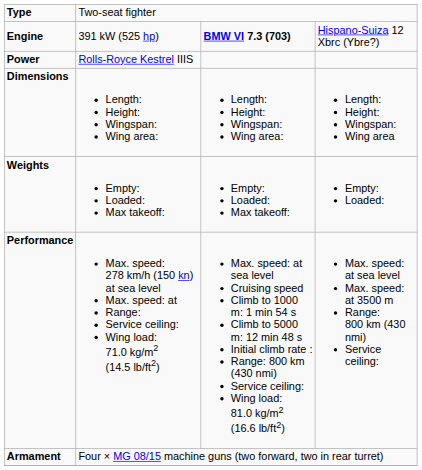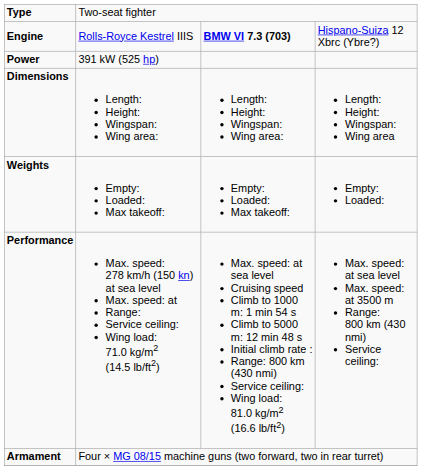 <table class="wikitable">
 <tr>
 <td><strong>Type</strong></td>
 <td colspan="4">Two-seat fighter</td>
 </tr>
 <tr>
 <td><strong>Engine</strong></td>
-<td>391 kW (525 <a href='#'>hp</a>)</td>
+<td><a href='#'>Rolls-Royce Kestrel</a> IIIS</td>
 <td><strong><a href='#'>BMW VI</a> 7.3 (703)</strong></td>
 <td><a href='#'>Hispano-Suiza</a> 12 Xbrc (Ybre?)</td>
 </tr>
 <tr>
 <td><strong>Power</strong></td>
-<td><a href='#'>Rolls-Royce Kestrel</a> IIIS</td>
+<td>391 kW (525 <a href='#'>hp</a>)</td>
 <td></td>
 <td></td>
 </tr>
 <tr>
 <td valign="top"><strong>Dimensions</strong></td>
 <td><br><ul><li>Length: </li><li>Height: </li><li>Wingspan: </li><li>Wing area: </li></ul></td>
 <td><br><ul><li>Length: </li><li>Height: </li><li>Wingspan: </li><li>Wing area: </li></ul></td>
 <td><br><ul><li>Length: </li><li>Height: </li><li>Wingspan: </li><li>Wing area </li></ul></td>
 </tr>
 <tr>
 <td valign="top"><strong>Weights</strong></td>
 <td valign="top"><br><ul><li>Empty: </li><li>Loaded: </li><li>Max takeoff: </li></ul></td>
 <td valign="top"><br><ul><li>Empty: </li><li>Loaded: </li><li>Max takeoff: </li></ul></td>
 <td valign="top"><br><ul><li>Empty: </li><li>Loaded: </li></ul></td>
 </tr>
 <tr>
 <td valign="top"><strong>Performance</strong></td>
 <td valign="top"><br><ul><li>Max. speed: 278 km/h (150 <a href='#'>kn</a>) at sea level</li><li>Max. speed:  at </li><li>Range: </li><li>Service ceiling: </li><li>Wing load: 71.0 kg/m<sup>2</sup> (14.5 lb/ft<sup>2</sup>)</li></ul></td>
 <td valign="top"><br><ul><li>Max. speed:  at sea level</li><li>Cruising speed </li><li>Climb to 1000 m: 1 min 54 s</li><li>Climb to 5000 m: 12 min 48 s</li><li>Initial climb rate : </li><li>Range: 800 km (430 nmi)</li><li>Service ceiling: </li><li>Wing load: 81.0 kg/m<sup>2</sup> (16.6 lb/ft<sup>2</sup>)</li></ul></td>
 <td valign="top"><br><ul><li>Max. speed:  at sea level</li><li>Max. speed:  at 3500 m</li><li>Range: 800 km (430 nmi)</li><li>Service ceiling: </li></ul></td>
 </tr>
 <tr>
 <td><strong>Armament</strong></td>
 <td colspan="3">Four × <a href='#'>MG 08/15</a> machine guns (two forward, two in rear turret)</td>
 </tr>
 <tr>
 </tr>
 </table>
